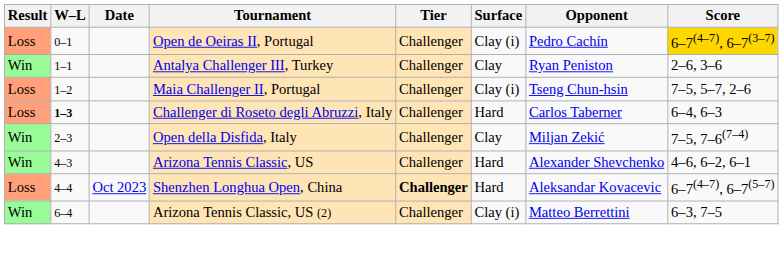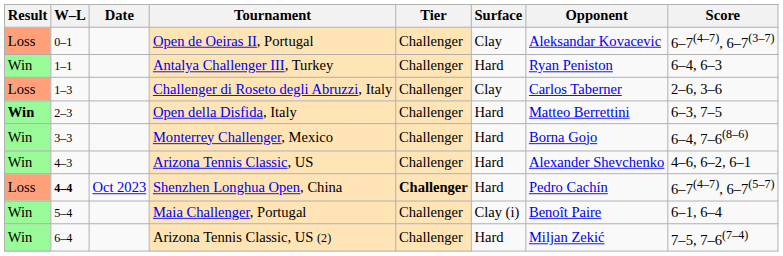 <table class="sortable wikitable nowrap">
 <tr>
 <th>Result</th>
 <th class="unsortable">W–L</th>
 <th>Date</th>
 <th>Tournament</th>
 <th>Tier</th>
 <th>Surface</th>
 <th>Opponent</th>
 <th class="unsortable">Score</th>
 </tr>
 <tr>
 <td bgcolor=FFA07A>Loss</td>
 <td><small>0–1</small></td>
 <td><a href='#'></a></td>
 <td style="background:moccasin;"><a href='#'>Open de Oeiras II</a>, Portugal</td>
 <td style="background:moccasin;">Challenger</td>
-<td>Clay (i)</td>
-<td> <a href='#'>Pedro Cachín</a></td>
-<td style="background: gold;">6–7<sup>(4–7)</sup>, 6–7<sup>(3–7)</sup></td>
+<td>Clay</td>
+<td> <a href='#'>Aleksandar Kovacevic</a></td>
+<td>6–7<sup>(4–7)</sup>, 6–7<sup>(3–7)</sup></td>
 </tr>
 <tr>
 <td bgcolor=98FB98>Win</td>
 <td><small>1–1</small></td>
 <td><a href='#'></a></td>
 <td style="background:moccasin;"><a href='#'>Antalya Challenger III</a>, Turkey</td>
 <td style="background:moccasin;">Challenger</td>
+<td>Hard</td>
+<td> <a href='#'>Ryan Peniston</a></td>
+<td>6–4, 6–3</td>
+</tr>
+<tr>
+<td bgcolor=FFA07A>Loss</td>
+<td><small>1–3</small></td>
+<td><a href='#'></a></td>
+<td style="background:moccasin;"><a href='#'>Challenger di Roseto degli Abruzzi</a>, Italy</td>
+<td style="background:moccasin;">Challenger</td>
 <td>Clay</td>
-<td> <a href='#'>Ryan Peniston</a></td>
+<td> <a href='#'>Carlos Taberner</a></td>
 <td>2–6, 3–6</td>
 </tr>
 <tr>
-<td bgcolor=FFA07A>Loss</td>
-<td><small>1–2</small></td>
-<td><a href='#'></a></td>
-<td style="background:moccasin;"><a href='#'>Maia Challenger II</a>, Portugal</td>
-<td style="background:moccasin;">Challenger</td>
-<td>Clay (i)</td>
-<td> <a href='#'>Tseng Chun-hsin</a></td>
-<td>7–5, 5–7, 2–6</td>
-</tr>
-<tr>
-<td bgcolor=FFA07A>Loss</td>
-<td><strong><small>1–3</small></strong></td>
-<td><a href='#'></a></td>
-<td style="background:moccasin;"><a href='#'>Challenger di Roseto degli Abruzzi</a>, Italy</td>
-<td style="background:moccasin;">Challenger</td>
-<td>Hard</td>
-<td> <a href='#'>Carlos Taberner</a></td>
-<td>6–4, 6–3</td>
-</tr>
-<tr>
-<td bgcolor=98FB98>Win</td>
+<td bgcolor=98FB98><strong>Win</strong></td>
 <td><small>2–3</small></td>
 <td><a href='#'></a></td>
 <td style="background:moccasin;"><a href='#'>Open della Disfida</a>, Italy</td>
 <td style="background:moccasin;">Challenger</td>
-<td>Clay</td>
-<td> <a href='#'>Miljan Zekić</a></td>
-<td>7–5, 7–6<sup>(7–4)</sup></td>
+<td>Hard</td>
+<td> <a href='#'>Matteo Berrettini</a></td>
+<td>6–3, 7–5</td>
+</tr>
+<tr>
+<td bgcolor=98FB98>Win</td>
+<td><small>3–3</small></td>
+<td><a href='#'></a></td>
+<td style="background:moccasin;"><a href='#'>Monterrey Challenger</a>, Mexico</td>
+<td style="background:moccasin;">Challenger</td>
+<td>Hard</td>
+<td> <a href='#'>Borna Gojo</a></td>
+<td>6–4, 7–6<sup>(8–6)</sup></td>
 </tr>
 <tr>
 <td bgcolor=98FB98>Win</td>
 <td><small>4–3</small></td>
 <td><a href='#'></a></td>
 <td style="background:moccasin;"><a href='#'>Arizona Tennis Classic</a>, US</td>
 <td style="background:moccasin;">Challenger</td>
 <td>Hard</td>
 <td> <a href='#'>Alexander Shevchenko</a></td>
 <td>4–6, 6–2, 6–1</td>
 </tr>
 <tr>
 <td bgcolor=FFA07A>Loss</td>
-<td><small>4–4</small></td>
+<td><strong><small>4–4</small></strong></td>
 <td><a href='#'>Oct 2023</a></td>
 <td style="background:moccasin;"><a href='#'>Shenzhen Longhua Open</a>, China</td>
 <td style="background:moccasin;"><strong>Challenger</strong></td>
 <td>Hard</td>
-<td> <a href='#'>Aleksandar Kovacevic</a></td>
+<td> <a href='#'>Pedro Cachín</a></td>
 <td>6–7<sup>(4–7)</sup>, 6–7<sup>(5–7)</sup></td>
+</tr>
+<tr>
+<td bgcolor=98FB98>Win</td>
+<td><small>5–4</small></td>
+<td><a href='#'></a></td>
+<td style="background:moccasin;"><a href='#'>Maia Challenger</a>, Portugal</td>
+<td style="background:moccasin;">Challenger</td>
+<td>Clay (i)</td>
+<td> <a href='#'>Benoît Paire</a></td>
+<td>6–1, 6–4</td>
 </tr>
 <tr>
 <td bgcolor=98FB98>Win</td>
 <td><small>6–4</small></td>
 <td><a href='#'></a></td>
 <td style="background:moccasin;">Arizona Tennis Classic, US <small>(2)</small></td>
 <td style="background:moccasin;">Challenger</td>
-<td>Clay (i)</td>
-<td> <a href='#'>Matteo Berrettini</a></td>
-<td>6–3, 7–5</td>
+<td>Hard</td>
+<td> <a href='#'>Miljan Zekić</a></td>
+<td>7–5, 7–6<sup>(7–4)</sup></td>
 </tr>
 </table>
